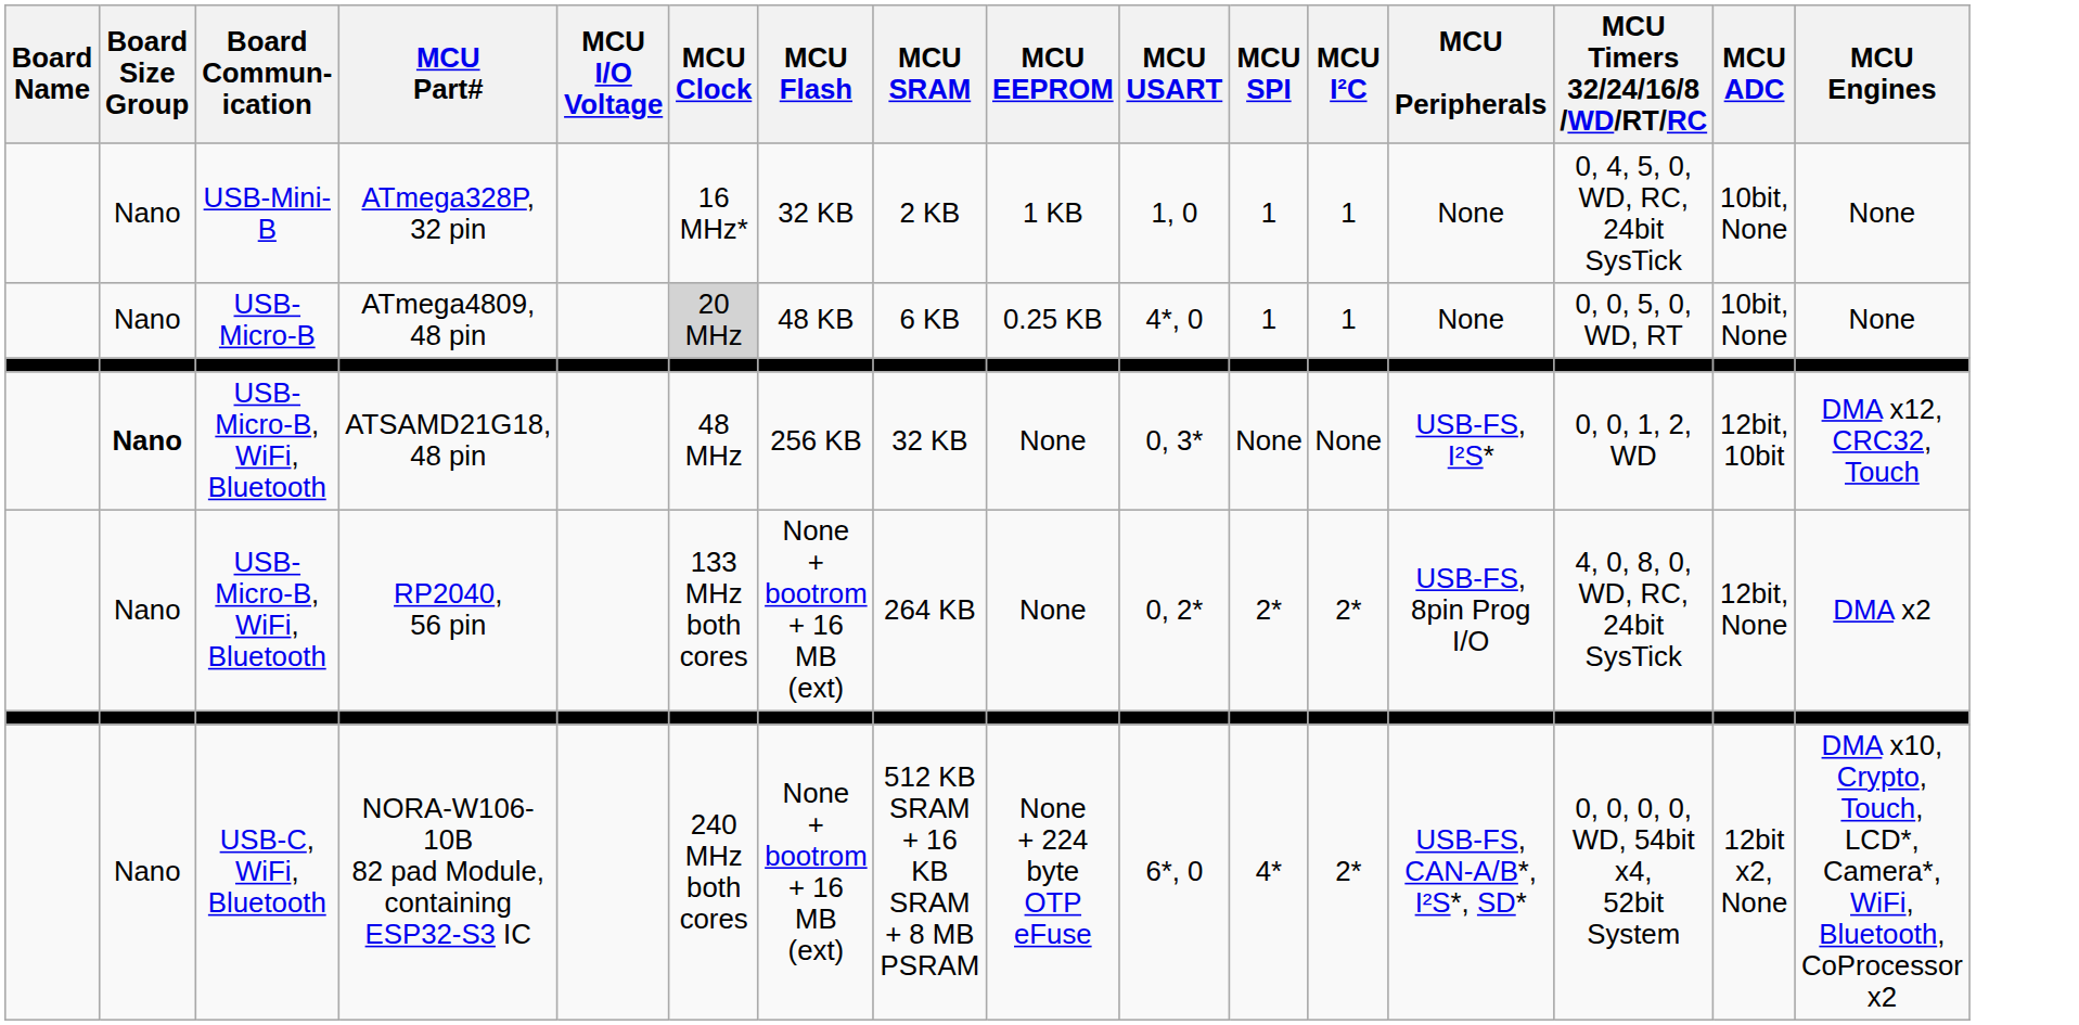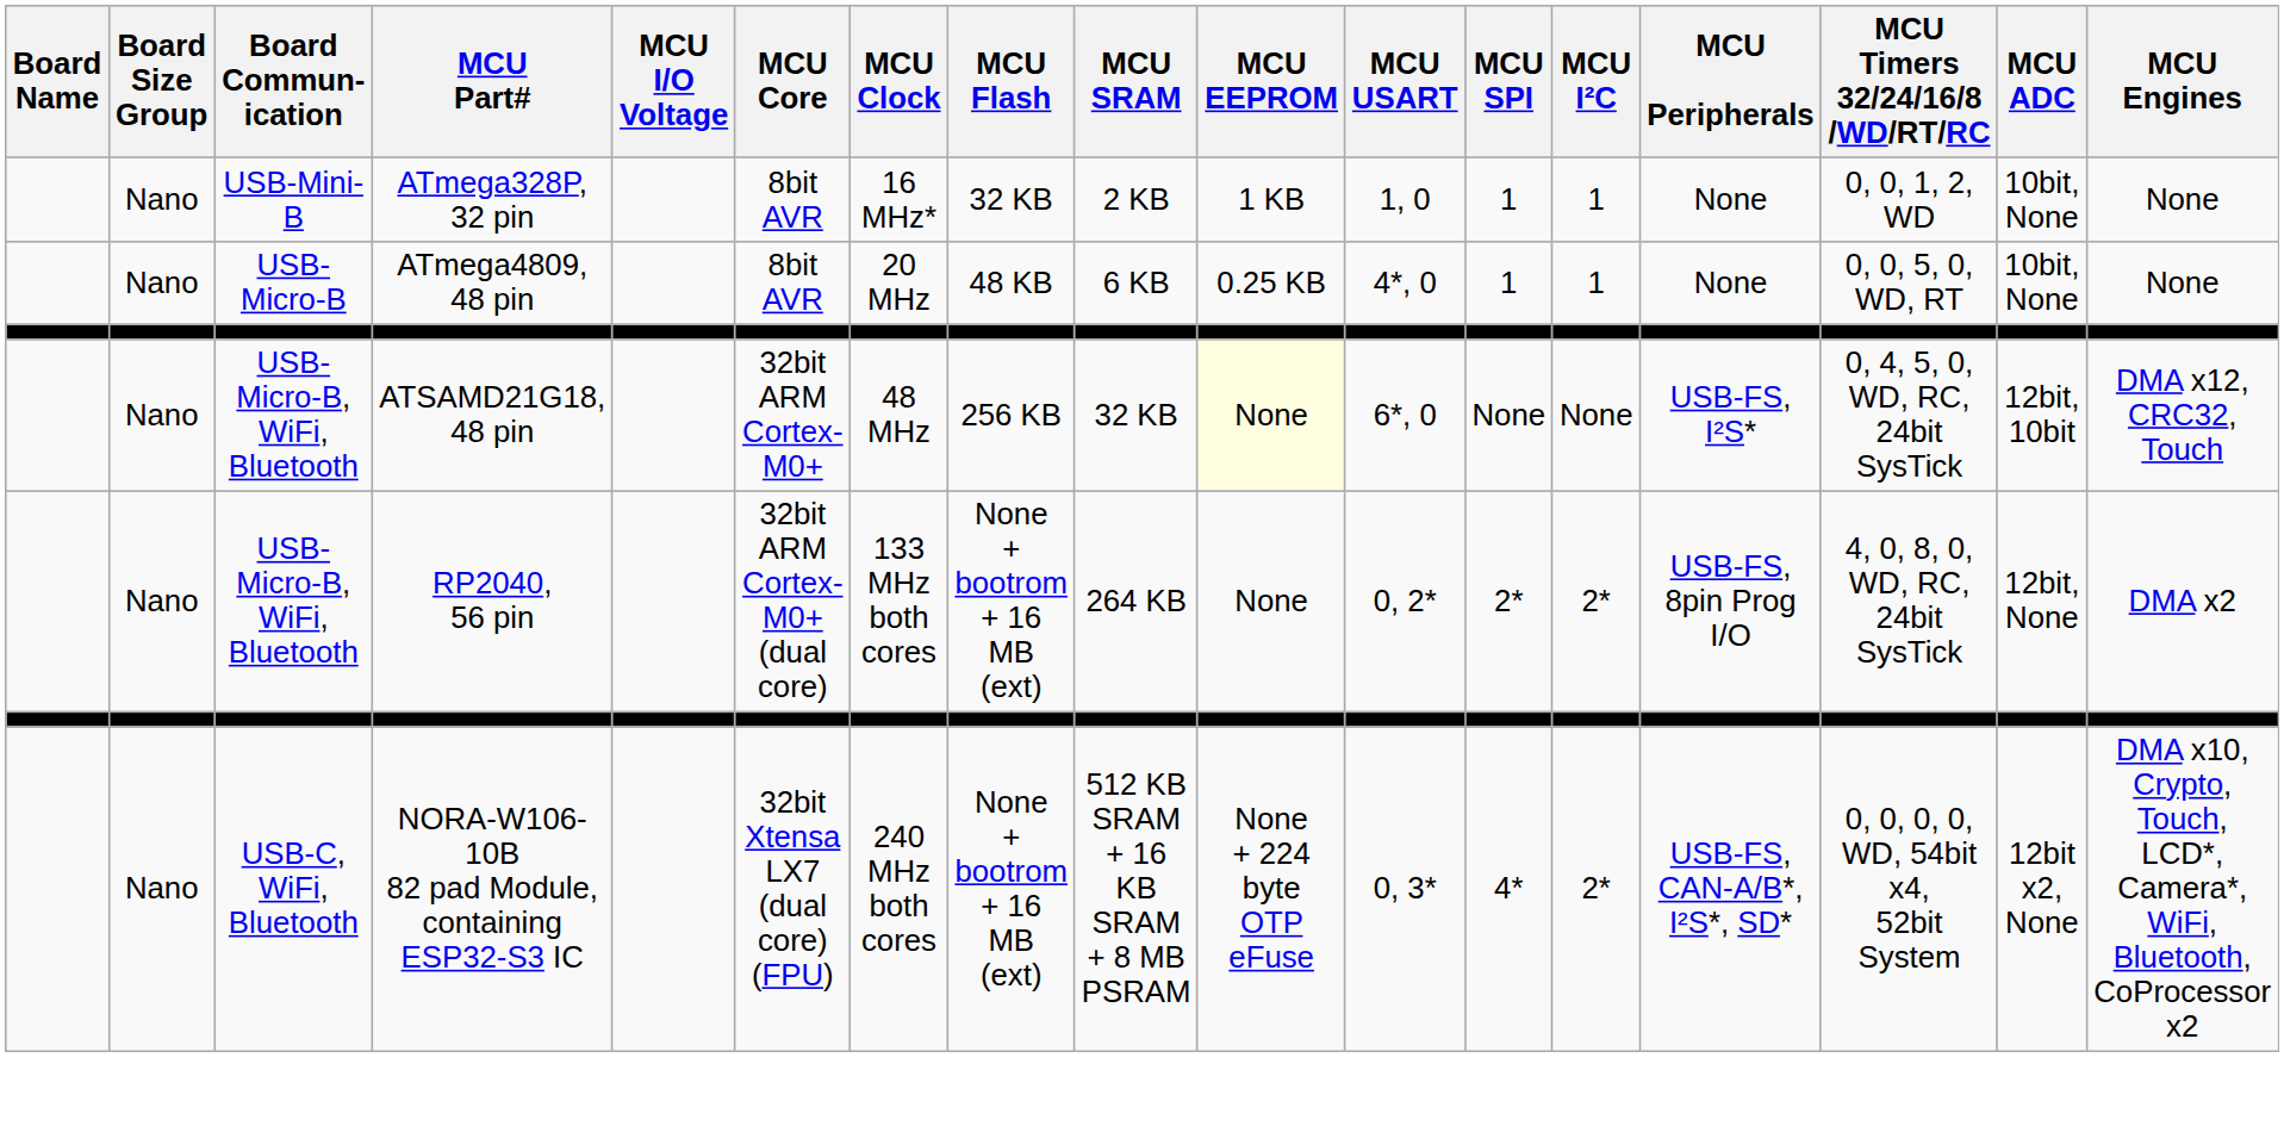 <table class="wikitable nounderlines sortable" style="text-align: center;">
 <tr>
 <th>Board<br>Name<br></th>
 <th>Board<br>Size<br>Group</th>
 <th>Board<br>Commun-<br>ication</th>
 <th><a href='#'>MCU</a><br>Part#<br></th>
 <th>MCU<br><a href='#'>I/O</a><br><a href='#'>Voltage</a></th>
+<th>MCU<br>Core</th>
 <th>MCU<br><a href='#'>Clock</a></th>
 <th>MCU<br><a href='#'>Flash</a></th>
 <th>MCU<br><a href='#'>SRAM</a></th>
 <th>MCU<br><a href='#'>EEPROM</a></th>
 <th>MCU<br><a href='#'>USART</a><br></th>
 <th>MCU<br><a href='#'>SPI</a></th>
 <th>MCU<br><a href='#'>I²C</a></th>
 <th>MCU<br><br>Peripherals</th>
 <th>MCU Timers<br>32/24/16/8<br>/<a href='#'>WD</a>/RT/<a href='#'>RC</a></th>
 <th>MCU<br><a href='#'>ADC</a><br></th>
 <th>MCU<br>Engines</th>
 </tr>
 <tr>
 <td></td>
 <td>Nano</td>
 <td><a href='#'>USB-Mini-B</a></td>
 <td><a href='#'>ATmega328P</a>,<br>32 pin</td>
 <td></td>
+<td>8bit <a href='#'>AVR</a></td>
 <td>16 MHz*</td>
 <td>32 KB</td>
 <td>2 KB</td>
 <td>1 KB</td>
 <td>1, 0</td>
 <td>1</td>
 <td>1</td>
 <td>None</td>
-<td>0, 4, 5, 0,<br>WD, RC,<br>24bit SysTick</td>
+<td>0, 0, 1, 2,<br>WD</td>
 <td>10bit,<br>None</td>
 <td>None</td>
 </tr>
 <tr>
 <td></td>
 <td>Nano</td>
 <td><a href='#'>USB-Micro-B</a></td>
 <td>ATmega4809,<br>48 pin</td>
 <td></td>
-<td style="background: lightgrey;">20 MHz</td>
+<td>8bit <a href='#'>AVR</a></td>
+<td>20 MHz</td>
 <td>48 KB</td>
 <td>6 KB</td>
 <td>0.25 KB</td>
 <td>4*, 0</td>
 <td>1</td>
 <td>1</td>
 <td>None</td>
 <td>0, 0, 5, 0,<br>WD, RT</td>
 <td>10bit,<br>None</td>
 <td>None</td>
 </tr>
 <tr>
 <td style="background: black;"></td>
 <td style="background: black;"></td>
 <td style="background: black;"></td>
 <td style="background: black;"></td>
 <td style="background: black;"></td>
 <td style="background: black;"></td>
 <td style="background: black;"></td>
 <td style="background: black;"></td>
 <td style="background: black;"></td>
 <td style="background: black;"></td>
 <td style="background: black;"></td>
 <td style="background: black;"></td>
 <td style="background: black;"></td>
 <td style="background: black;"></td>
 <td style="background: black;"></td>
+<td style="background: black;"></td>
 <td style="background: black;"> </td>
 </tr>
 <tr>
 <td></td>
-<td><strong>Nano</strong></td>
+<td>Nano</td>
 <td><a href='#'>USB-Micro-B</a>,<br><a href='#'>WiFi</a>,<br><a href='#'>Bluetooth</a></td>
 <td>ATSAMD21G18,<br>48 pin</td>
 <td></td>
+<td>32bit ARM<br><a href='#'>Cortex-M0+</a></td>
 <td>48 MHz</td>
 <td>256 KB</td>
 <td>32 KB</td>
-<td>None</td>
-<td>0, 3*</td>
+<td style="background: lightyellow;">None</td>
+<td>6*, 0</td>
 <td>None</td>
 <td>None</td>
 <td><a href='#'>USB-FS</a>,<br><a href='#'>I²S</a>*</td>
-<td>0, 0, 1, 2,<br>WD</td>
+<td>0, 4, 5, 0,<br>WD, RC,<br>24bit SysTick</td>
 <td>12bit,<br>10bit</td>
 <td><a href='#'>DMA</a> x12,<br><a href='#'>CRC32</a>,<br><a href='#'>Touch</a></td>
 </tr>
 <tr>
 <td></td>
 <td>Nano</td>
 <td><a href='#'>USB-Micro-B</a>,<br><a href='#'>WiFi</a>,<br><a href='#'>Bluetooth</a></td>
 <td><a href='#'>RP2040</a>,<br>56 pin</td>
 <td></td>
+<td>32bit ARM<br><a href='#'>Cortex-M0+</a><br>(dual core)</td>
 <td>133 MHz<br>both<br>cores</td>
 <td>None<br>+ <a href='#'>bootrom</a><br>+ 16 MB (ext)</td>
 <td>264 KB</td>
 <td>None</td>
 <td>0, 2*</td>
 <td>2*</td>
 <td>2*</td>
 <td><a href='#'>USB-FS</a>,<br>8pin Prog I/O</td>
 <td>4, 0, 8, 0,<br>WD, RC,<br>24bit SysTick</td>
 <td>12bit,<br>None</td>
 <td><a href='#'>DMA</a> x2</td>
 </tr>
 <tr>
 <td style="background: black;"></td>
 <td style="background: black;"></td>
 <td style="background: black;"></td>
 <td style="background: black;"></td>
 <td style="background: black;"></td>
 <td style="background: black;"></td>
 <td style="background: black;"></td>
 <td style="background: black;"></td>
 <td style="background: black;"></td>
 <td style="background: black;"></td>
 <td style="background: black;"></td>
 <td style="background: black;"></td>
 <td style="background: black;"></td>
 <td style="background: black;"></td>
 <td style="background: black;"></td>
+<td style="background: black;"></td>
 <td style="background: black;"> </td>
 </tr>
 <tr>
 <td></td>
 <td>Nano</td>
 <td><a href='#'>USB-C</a>,<br><a href='#'>WiFi</a>,<br><a href='#'>Bluetooth</a></td>
 <td>NORA-W106-10B<br>82 pad Module,<br>containing<br><a href='#'>ESP32-S3</a> IC</td>
 <td></td>
+<td>32bit<br><a href='#'>Xtensa</a> LX7<br>(dual core)<br>(<a href='#'>FPU</a>)</td>
 <td>240 MHz<br>both<br>cores</td>
 <td>None<br>+ <a href='#'>bootrom</a><br>+ 16 MB (ext)</td>
 <td>512 KB SRAM<br>+ 16 KB SRAM<br>+ 8 MB PSRAM</td>
 <td>None<br>+ 224 byte<br><a href='#'>OTP</a> <a href='#'>eFuse</a></td>
-<td>6*, 0</td>
+<td>0, 3*</td>
 <td>4*</td>
 <td>2*</td>
 <td><a href='#'>USB-FS</a>,<br><a href='#'>CAN-A/B</a>*,<br><a href='#'>I²S</a>*, <a href='#'>SD</a>*</td>
 <td>0, 0, 0, 0,<br>WD, 54bit x4,<br>52bit System</td>
 <td>12bit x2,<br>None</td>
 <td><a href='#'>DMA</a> x10,<br><a href='#'>Crypto</a>, <a href='#'>Touch</a>,<br>LCD*, Camera*,<br><a href='#'>WiFi</a>, <a href='#'>Bluetooth</a>,<br>CoProcessor x2</td>
 </tr>
 </table>
